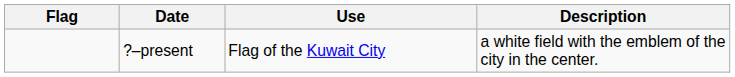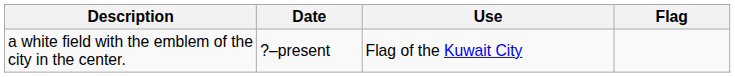 <table class="wikitable">
 <tr>
-<th style="width:110px;">Flag</th>
+<th style="width:250px;">Description</th>
 <th style="width:100px;">Date</th>
 <th style="width:250px;">Use</th>
-<th style="width:250px;">Description</th>
+<th style="width:110px;">Flag</th>
 </tr>
 <tr>
-<td></td>
+<td>a white field with the emblem of the city in the center.</td>
 <td>?–present</td>
 <td>Flag of the <a href='#'>Kuwait City</a></td>
-<td>a white field with the emblem of the city in the center.</td>
+<td></td>
 </tr>
 </table>
